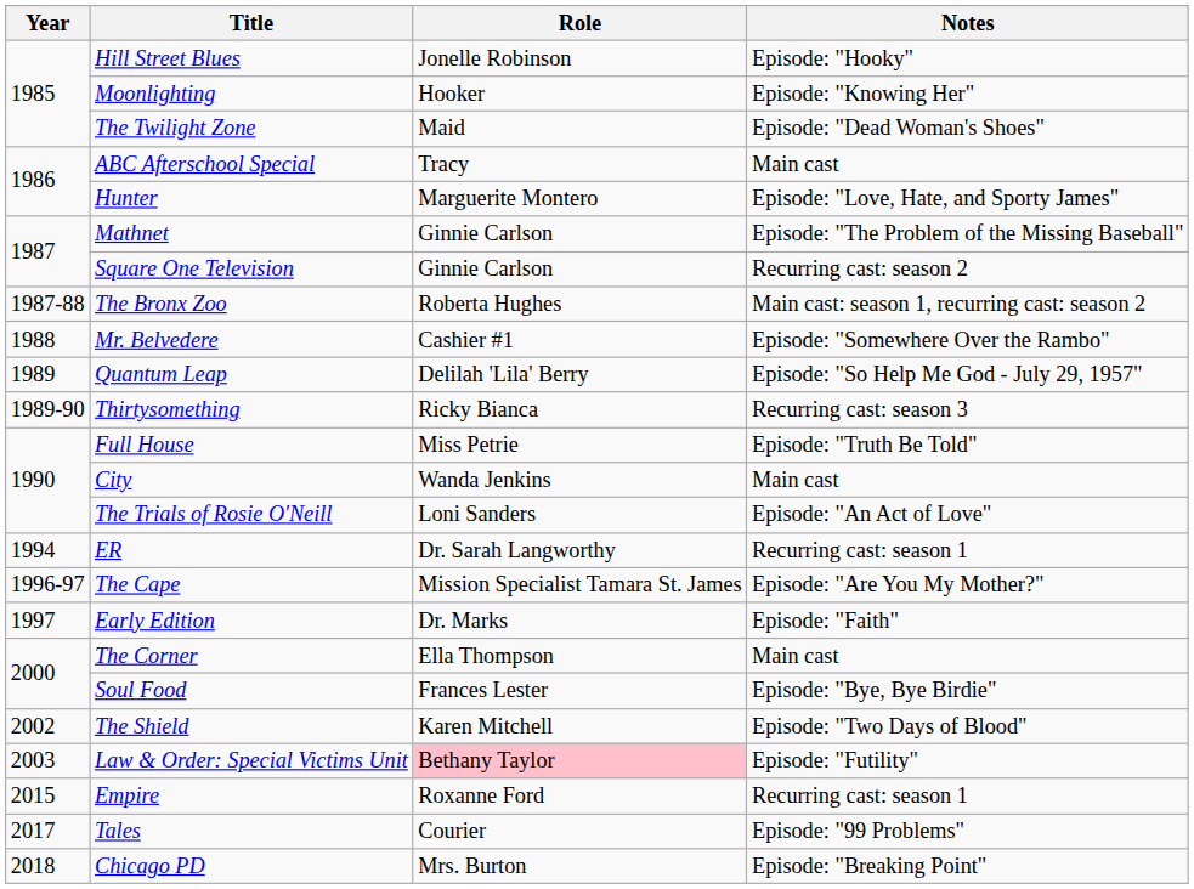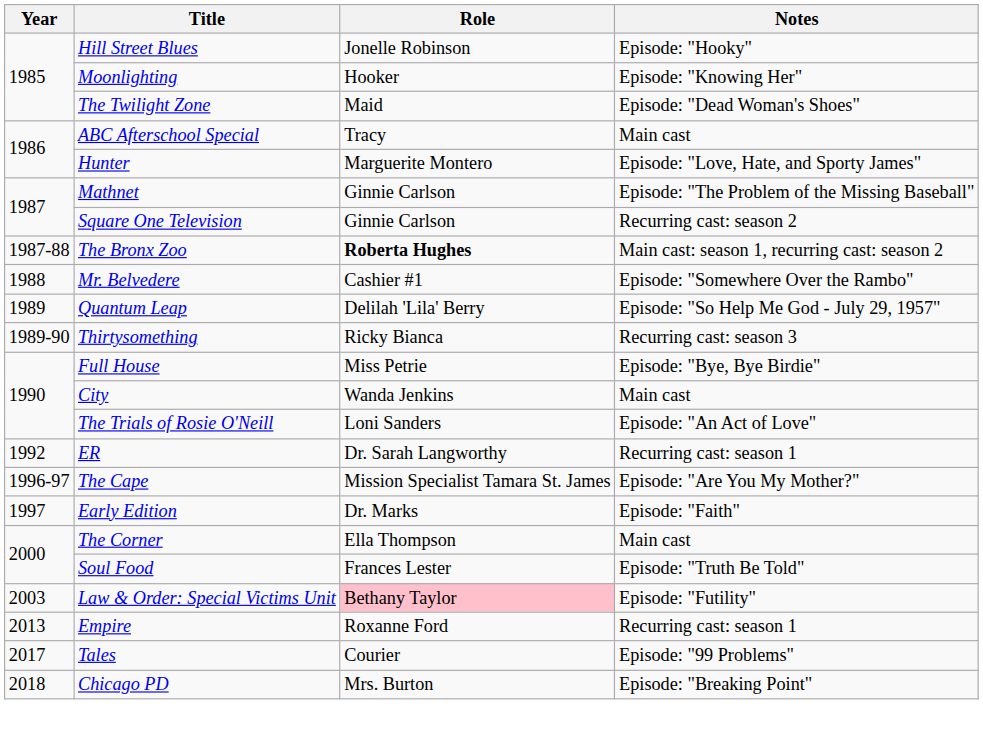 <table class="wikitable sortable">
 <tr>
 <th>Year</th>
 <th>Title</th>
 <th>Role</th>
 <th>Notes</th>
 </tr>
 <tr>
 <td rowspan="3">1985</td>
 <td><em><a href='#'>Hill Street Blues</a></em></td>
 <td>Jonelle Robinson</td>
 <td>Episode: "Hooky"</td>
 </tr>
 <tr>
 <td><em><a href='#'>Moonlighting</a></em></td>
 <td>Hooker</td>
 <td>Episode: "Knowing Her"</td>
 </tr>
 <tr>
 <td><em><a href='#'>The Twilight Zone</a></em></td>
 <td>Maid</td>
 <td>Episode: "Dead Woman's Shoes"</td>
 </tr>
 <tr>
 <td rowspan="2">1986</td>
 <td><em><a href='#'>ABC Afterschool Special</a></em></td>
 <td>Tracy</td>
 <td>Main cast</td>
 </tr>
 <tr>
 <td><em><a href='#'>Hunter</a></em></td>
 <td>Marguerite Montero</td>
 <td>Episode: "Love, Hate, and Sporty James"</td>
 </tr>
 <tr>
 <td rowspan="2">1987</td>
 <td><em><a href='#'>Mathnet</a></em></td>
 <td>Ginnie Carlson</td>
 <td>Episode: "The Problem of the Missing Baseball"</td>
 </tr>
 <tr>
 <td><em><a href='#'>Square One Television</a></em></td>
 <td>Ginnie Carlson</td>
 <td>Recurring cast: season 2</td>
 </tr>
 <tr>
 <td>1987-88</td>
 <td><em><a href='#'>The Bronx Zoo</a></em></td>
-<td>Roberta Hughes</td>
+<td><strong>Roberta Hughes</strong></td>
 <td>Main cast: season 1, recurring cast: season 2</td>
 </tr>
 <tr>
 <td>1988</td>
 <td><em><a href='#'>Mr. Belvedere</a></em></td>
 <td>Cashier #1</td>
 <td>Episode: "Somewhere Over the Rambo"</td>
 </tr>
 <tr>
 <td>1989</td>
 <td><em><a href='#'>Quantum Leap</a></em></td>
 <td>Delilah 'Lila' Berry</td>
 <td>Episode: "So Help Me God - July 29, 1957"</td>
 </tr>
 <tr>
 <td>1989-90</td>
 <td><em><a href='#'>Thirtysomething</a></em></td>
 <td>Ricky Bianca</td>
 <td>Recurring cast: season 3</td>
 </tr>
 <tr>
 <td rowspan="3">1990</td>
 <td><em><a href='#'>Full House</a></em></td>
 <td>Miss Petrie</td>
-<td>Episode: "Truth Be Told"</td>
+<td>Episode: "Bye, Bye Birdie"</td>
 </tr>
 <tr>
 <td><em><a href='#'>City</a></em></td>
 <td>Wanda Jenkins</td>
 <td>Main cast</td>
 </tr>
 <tr>
 <td><em><a href='#'>The Trials of Rosie O'Neill</a></em></td>
 <td>Loni Sanders</td>
 <td>Episode: "An Act of Love"</td>
 </tr>
 <tr>
-<td>1994</td>
+<td>1992</td>
 <td><em><a href='#'>ER</a></em></td>
 <td>Dr. Sarah Langworthy</td>
 <td>Recurring cast: season 1</td>
 </tr>
 <tr>
 <td>1996-97</td>
 <td><em><a href='#'>The Cape</a></em></td>
 <td>Mission Specialist Tamara St. James</td>
 <td>Episode: "Are You My Mother?"</td>
 </tr>
 <tr>
 <td>1997</td>
 <td><em><a href='#'>Early Edition</a></em></td>
 <td>Dr. Marks</td>
 <td>Episode: "Faith"</td>
 </tr>
 <tr>
 <td rowspan="2">2000</td>
 <td><em><a href='#'>The Corner</a></em></td>
 <td>Ella Thompson</td>
 <td>Main cast</td>
 </tr>
 <tr>
 <td><em><a href='#'>Soul Food</a></em></td>
 <td>Frances Lester</td>
-<td>Episode: "Bye, Bye Birdie"</td>
-</tr>
-<tr>
-<td>2002</td>
-<td><em><a href='#'>The Shield</a></em></td>
-<td>Karen Mitchell</td>
-<td>Episode: "Two Days of Blood"</td>
+<td>Episode: "Truth Be Told"</td>
 </tr>
 <tr>
 <td>2003</td>
 <td><em><a href='#'>Law & Order: Special Victims Unit</a></em></td>
 <td style="background: pink;">Bethany Taylor</td>
 <td>Episode: "Futility"</td>
 </tr>
 <tr>
-<td>2015</td>
+<td>2013</td>
 <td><em><a href='#'>Empire</a></em></td>
 <td>Roxanne Ford</td>
 <td>Recurring cast: season 1</td>
 </tr>
 <tr>
 <td>2017</td>
 <td><em><a href='#'>Tales</a></em></td>
 <td>Courier</td>
 <td>Episode: "99 Problems"</td>
 </tr>
 <tr>
 <td>2018</td>
 <td><em><a href='#'>Chicago PD</a></em></td>
 <td>Mrs. Burton</td>
 <td>Episode: "Breaking Point"</td>
 </tr>
 </table>
